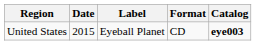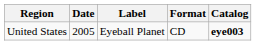 <table class="wikitable">
 <tr>
 <th>Region</th>
 <th>Date</th>
 <th>Label</th>
 <th>Format</th>
 <th>Catalog</th>
 </tr>
 <tr>
 <td>United States</td>
-<td>2015</td>
+<td>2005</td>
 <td>Eyeball Planet</td>
 <td>CD</td>
 <td><strong>eye003</strong></td>
 </tr>
 </table>
